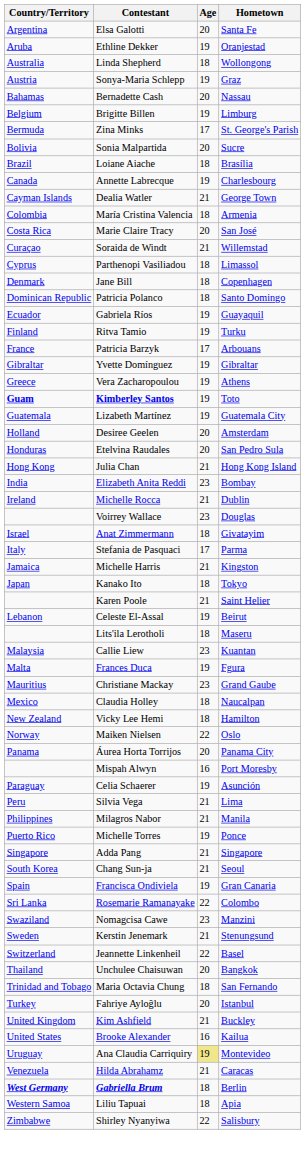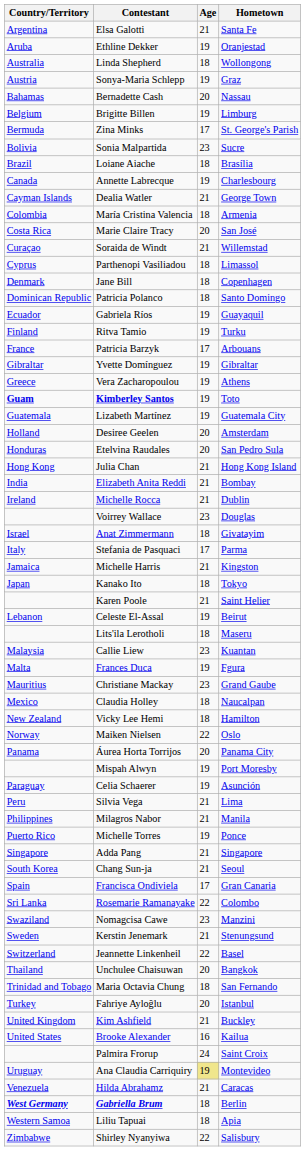 <table class="wikitable sortable" style="font-size: 95%;">
 <tr>
 <th>Country/Territory</th>
 <th>Contestant</th>
 <th>Age</th>
 <th>Hometown</th>
 </tr>
 <tr>
 <td> <a href='#'>Argentina</a></td>
 <td>Elsa Galotti</td>
-<td>20</td>
+<td>21</td>
 <td><a href='#'>Santa Fe</a></td>
 </tr>
 <tr>
 <td> <a href='#'>Aruba</a></td>
 <td>Ethline Dekker</td>
 <td>19</td>
 <td><a href='#'>Oranjestad</a></td>
 </tr>
 <tr>
 <td> <a href='#'>Australia</a></td>
 <td>Linda Shepherd</td>
 <td>18</td>
 <td><a href='#'>Wollongong</a></td>
 </tr>
 <tr>
 <td> <a href='#'>Austria</a></td>
 <td>Sonya-Maria Schlepp</td>
 <td>19</td>
 <td><a href='#'>Graz</a></td>
 </tr>
 <tr>
 <td> <a href='#'>Bahamas</a></td>
 <td>Bernadette Cash</td>
 <td>20</td>
 <td><a href='#'>Nassau</a></td>
 </tr>
 <tr>
 <td> <a href='#'>Belgium</a></td>
 <td>Brigitte Billen</td>
 <td>19</td>
 <td><a href='#'>Limburg</a></td>
 </tr>
 <tr>
 <td> <a href='#'>Bermuda</a></td>
 <td>Zina Minks</td>
 <td>17</td>
 <td><a href='#'>St. George's Parish</a></td>
 </tr>
 <tr>
 <td> <a href='#'>Bolivia</a></td>
 <td>Sonia Malpartida</td>
-<td>20</td>
+<td>23</td>
 <td><a href='#'>Sucre</a></td>
 </tr>
 <tr>
 <td> <a href='#'>Brazil</a></td>
 <td>Loiane Aiache</td>
 <td>18</td>
 <td><a href='#'>Brasília</a></td>
 </tr>
 <tr>
 <td> <a href='#'>Canada</a></td>
 <td>Annette Labrecque</td>
 <td>19</td>
 <td><a href='#'>Charlesbourg</a></td>
 </tr>
 <tr>
 <td> <a href='#'>Cayman Islands</a></td>
 <td>Dealia Watler</td>
 <td>21</td>
 <td><a href='#'>George Town</a></td>
 </tr>
 <tr>
 <td> <a href='#'>Colombia</a></td>
 <td>María Cristina Valencia</td>
 <td>18</td>
 <td><a href='#'>Armenia</a></td>
 </tr>
 <tr>
 <td> <a href='#'>Costa Rica</a></td>
 <td>Marie Claire Tracy</td>
 <td>20</td>
 <td><a href='#'>San José</a></td>
 </tr>
 <tr>
 <td> <a href='#'>Curaçao</a></td>
 <td>Soraida de Windt</td>
 <td>21</td>
 <td><a href='#'>Willemstad</a></td>
 </tr>
 <tr>
 <td> <a href='#'>Cyprus</a></td>
 <td>Parthenopi Vasiliadou</td>
 <td>18</td>
 <td><a href='#'>Limassol</a></td>
 </tr>
 <tr>
 <td> <a href='#'>Denmark</a></td>
 <td>Jane Bill</td>
 <td>18</td>
 <td><a href='#'>Copenhagen</a></td>
 </tr>
 <tr>
 <td> <a href='#'>Dominican Republic</a></td>
 <td>Patricia Polanco</td>
 <td>18</td>
 <td><a href='#'>Santo Domingo</a></td>
 </tr>
 <tr>
 <td> <a href='#'>Ecuador</a></td>
 <td>Gabriela Ríos</td>
 <td>19</td>
 <td><a href='#'>Guayaquil</a></td>
 </tr>
 <tr>
 <td> <a href='#'>Finland</a></td>
 <td>Ritva Tamio</td>
 <td>19</td>
 <td><a href='#'>Turku</a></td>
 </tr>
 <tr>
 <td> <a href='#'>France</a></td>
 <td>Patricia Barzyk</td>
 <td>17</td>
 <td><a href='#'>Arbouans</a></td>
 </tr>
 <tr>
 <td> <a href='#'>Gibraltar</a></td>
 <td>Yvette Domínguez</td>
 <td>19</td>
 <td><a href='#'>Gibraltar</a></td>
 </tr>
 <tr>
 <td> <a href='#'>Greece</a></td>
 <td>Vera Zacharopoulou</td>
 <td>19</td>
 <td><a href='#'>Athens</a></td>
 </tr>
 <tr>
 <td><strong> <a href='#'>Guam</a></strong></td>
 <td><strong><a href='#'>Kimberley Santos</a></strong></td>
 <td>19</td>
 <td><a href='#'>Toto</a></td>
 </tr>
 <tr>
 <td> <a href='#'>Guatemala</a></td>
 <td>Lizabeth Martínez</td>
 <td>19</td>
 <td><a href='#'>Guatemala City</a></td>
 </tr>
 <tr>
 <td> <a href='#'>Holland</a></td>
 <td>Desiree Geelen</td>
 <td>20</td>
 <td><a href='#'>Amsterdam</a></td>
 </tr>
 <tr>
 <td> <a href='#'>Honduras</a></td>
 <td>Etelvina Raudales</td>
 <td>20</td>
 <td><a href='#'>San Pedro Sula</a></td>
 </tr>
 <tr>
 <td> <a href='#'>Hong Kong</a></td>
 <td>Julia Chan</td>
 <td>21</td>
 <td><a href='#'>Hong Kong Island</a></td>
 </tr>
 <tr>
 <td> <a href='#'>India</a></td>
 <td><a href='#'>Elizabeth Anita Reddi</a></td>
-<td>23</td>
+<td>21</td>
 <td><a href='#'>Bombay</a></td>
 </tr>
 <tr>
 <td> <a href='#'>Ireland</a></td>
 <td><a href='#'>Michelle Rocca</a></td>
 <td>21</td>
 <td><a href='#'>Dublin</a></td>
 </tr>
 <tr>
 <td></td>
 <td>Voirrey Wallace</td>
 <td>23</td>
 <td><a href='#'>Douglas</a></td>
 </tr>
 <tr>
 <td> <a href='#'>Israel</a></td>
 <td><a href='#'>Anat Zimmermann</a></td>
 <td>18</td>
 <td><a href='#'>Givatayim</a></td>
 </tr>
 <tr>
 <td> <a href='#'>Italy</a></td>
 <td>Stefania de Pasquaci</td>
 <td>17</td>
 <td><a href='#'>Parma</a></td>
 </tr>
 <tr>
 <td> <a href='#'>Jamaica</a></td>
 <td>Michelle Harris</td>
 <td>21</td>
 <td><a href='#'>Kingston</a></td>
 </tr>
 <tr>
 <td> <a href='#'>Japan</a></td>
 <td>Kanako Ito</td>
 <td>18</td>
 <td><a href='#'>Tokyo</a></td>
 </tr>
 <tr>
 <td></td>
 <td>Karen Poole</td>
 <td>21</td>
 <td><a href='#'>Saint Helier</a></td>
 </tr>
 <tr>
 <td> <a href='#'>Lebanon</a></td>
 <td>Celeste El-Assal</td>
 <td>19</td>
 <td><a href='#'>Beirut</a></td>
 </tr>
 <tr>
 <td></td>
 <td>Lits'ila Lerotholi</td>
 <td>18</td>
 <td><a href='#'>Maseru</a></td>
 </tr>
 <tr>
 <td> <a href='#'>Malaysia</a></td>
 <td>Callie Liew</td>
 <td>23</td>
 <td><a href='#'>Kuantan</a></td>
 </tr>
 <tr>
 <td> <a href='#'>Malta</a></td>
 <td><a href='#'>Frances Duca</a></td>
 <td>19</td>
 <td><a href='#'>Fgura</a></td>
 </tr>
 <tr>
 <td> <a href='#'>Mauritius</a></td>
 <td>Christiane Mackay</td>
 <td>23</td>
 <td><a href='#'>Grand Gaube</a></td>
 </tr>
 <tr>
 <td> <a href='#'>Mexico</a></td>
 <td>Claudia Holley</td>
 <td>18</td>
 <td><a href='#'>Naucalpan</a></td>
 </tr>
 <tr>
 <td> <a href='#'>New Zealand</a></td>
 <td>Vicky Lee Hemi</td>
 <td>18</td>
 <td><a href='#'>Hamilton</a></td>
 </tr>
 <tr>
 <td> <a href='#'>Norway</a></td>
 <td>Maiken Nielsen</td>
 <td>22</td>
 <td><a href='#'>Oslo</a></td>
 </tr>
 <tr>
 <td> <a href='#'>Panama</a></td>
 <td>Áurea Horta Torrijos</td>
 <td>20</td>
 <td><a href='#'>Panama City</a></td>
 </tr>
 <tr>
 <td></td>
 <td>Mispah Alwyn</td>
-<td>16</td>
+<td>19</td>
 <td><a href='#'>Port Moresby</a></td>
 </tr>
 <tr>
 <td> <a href='#'>Paraguay</a></td>
 <td>Celia Schaerer</td>
 <td>19</td>
 <td><a href='#'>Asunción</a></td>
 </tr>
 <tr>
 <td> <a href='#'>Peru</a></td>
 <td>Silvia Vega</td>
 <td>21</td>
 <td><a href='#'>Lima</a></td>
 </tr>
 <tr>
 <td> <a href='#'>Philippines</a></td>
 <td>Milagros Nabor</td>
 <td>21</td>
 <td><a href='#'>Manila</a></td>
 </tr>
 <tr>
 <td> <a href='#'>Puerto Rico</a></td>
 <td>Michelle Torres</td>
 <td>19</td>
 <td><a href='#'>Ponce</a></td>
 </tr>
 <tr>
 <td> <a href='#'>Singapore</a></td>
 <td>Adda Pang</td>
 <td>21</td>
 <td><a href='#'>Singapore</a></td>
 </tr>
 <tr>
 <td> <a href='#'>South Korea</a></td>
 <td>Chang Sun-ja</td>
 <td>21</td>
 <td><a href='#'>Seoul</a></td>
 </tr>
 <tr>
 <td> <a href='#'>Spain</a></td>
 <td><a href='#'>Francisca Ondiviela</a></td>
-<td>19</td>
+<td>17</td>
 <td><a href='#'>Gran Canaria</a></td>
 </tr>
 <tr>
 <td> <a href='#'>Sri Lanka</a></td>
 <td><a href='#'>Rosemarie Ramanayake</a></td>
 <td>22</td>
 <td><a href='#'>Colombo</a></td>
 </tr>
 <tr>
 <td> <a href='#'>Swaziland</a></td>
 <td>Nomagcisa Cawe</td>
 <td>23</td>
 <td><a href='#'>Manzini</a></td>
 </tr>
 <tr>
 <td> <a href='#'>Sweden</a></td>
 <td>Kerstin Jenemark</td>
 <td>21</td>
 <td><a href='#'>Stenungsund</a></td>
 </tr>
 <tr>
 <td> <a href='#'>Switzerland</a></td>
 <td>Jeannette Linkenheil</td>
 <td>22</td>
 <td><a href='#'>Basel</a></td>
 </tr>
 <tr>
 <td> <a href='#'>Thailand</a></td>
 <td>Unchulee Chaisuwan</td>
 <td>20</td>
 <td><a href='#'>Bangkok</a></td>
 </tr>
 <tr>
 <td> <a href='#'>Trinidad and Tobago</a></td>
 <td>Maria Octavia Chung</td>
 <td>18</td>
 <td><a href='#'>San Fernando</a></td>
 </tr>
 <tr>
 <td> <a href='#'>Turkey</a></td>
 <td>Fahriye Ayloğlu</td>
 <td>20</td>
 <td><a href='#'>Istanbul</a></td>
 </tr>
 <tr>
 <td> <a href='#'>United Kingdom</a></td>
 <td><a href='#'>Kim Ashfield</a></td>
 <td>21</td>
 <td><a href='#'>Buckley</a></td>
 </tr>
 <tr>
 <td> <a href='#'>United States</a></td>
 <td><a href='#'>Brooke Alexander</a></td>
 <td>16</td>
 <td><a href='#'>Kailua</a></td>
 </tr>
 <tr>
+<td></td>
+<td>Palmira Frorup</td>
+<td>24</td>
+<td><a href='#'>Saint Croix</a></td>
+</tr>
+<tr>
 <td> <a href='#'>Uruguay</a></td>
 <td>Ana Claudia Carriquiry</td>
 <td style="background: khaki;">19</td>
 <td><a href='#'>Montevideo</a></td>
 </tr>
 <tr>
 <td> <a href='#'>Venezuela</a></td>
 <td><a href='#'>Hilda Abrahamz</a></td>
 <td>21</td>
 <td><a href='#'>Caracas</a></td>
 </tr>
 <tr>
 <td><strong><em> <a href='#'>West Germany</a></em></strong></td>
 <td><strong><em><a href='#'>Gabriella Brum</a></em></strong></td>
 <td>18</td>
 <td><a href='#'>Berlin</a></td>
 </tr>
 <tr>
 <td> <a href='#'>Western Samoa</a></td>
 <td>Liliu Tapuai</td>
 <td>18</td>
 <td><a href='#'>Apia</a></td>
 </tr>
 <tr>
 <td> <a href='#'>Zimbabwe</a></td>
 <td>Shirley Nyanyiwa</td>
 <td>22</td>
 <td><a href='#'>Salisbury</a></td>
 </tr>
 </table>
